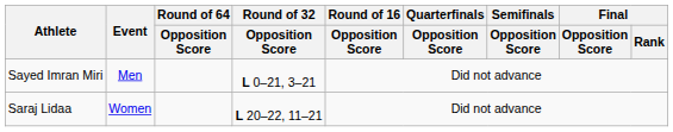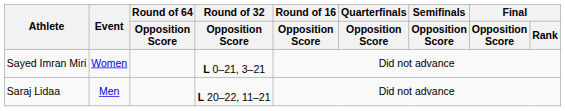 <table class=wikitable style=font-size:90%;text-align:center>
 <tr>
 <th rowspan="2">Athlete</th>
 <th rowspan="2">Event</th>
 <th>Round of 64</th>
 <th>Round of 32</th>
 <th>Round of 16</th>
 <th>Quarterfinals</th>
 <th>Semifinals</th>
 <th colspan="2">Final</th>
 </tr>
 <tr>
 <th>Opposition<br>Score</th>
 <th>Opposition<br>Score</th>
 <th>Opposition<br>Score</th>
 <th>Opposition<br>Score</th>
 <th>Opposition<br>Score</th>
 <th>Opposition<br>Score</th>
 <th>Rank</th>
 </tr>
 <tr>
 <td align=left>Sayed Imran Miri</td>
-<td align=center><a href='#'>Men</a></td>
+<td align=center><a href='#'>Women</a></td>
 <td></td>
 <td><br><strong>L</strong> 0–21, 3–21</td>
 <td colspan=5>Did not advance</td>
 </tr>
 <tr>
 <td align=left>Saraj Lidaa</td>
-<td align=center><a href='#'>Women</a></td>
+<td align=center><a href='#'>Men</a></td>
 <td></td>
 <td><br><strong>L</strong> 20–22, 11–21</td>
 <td colspan=5>Did not advance</td>
 </tr>
 </table>
